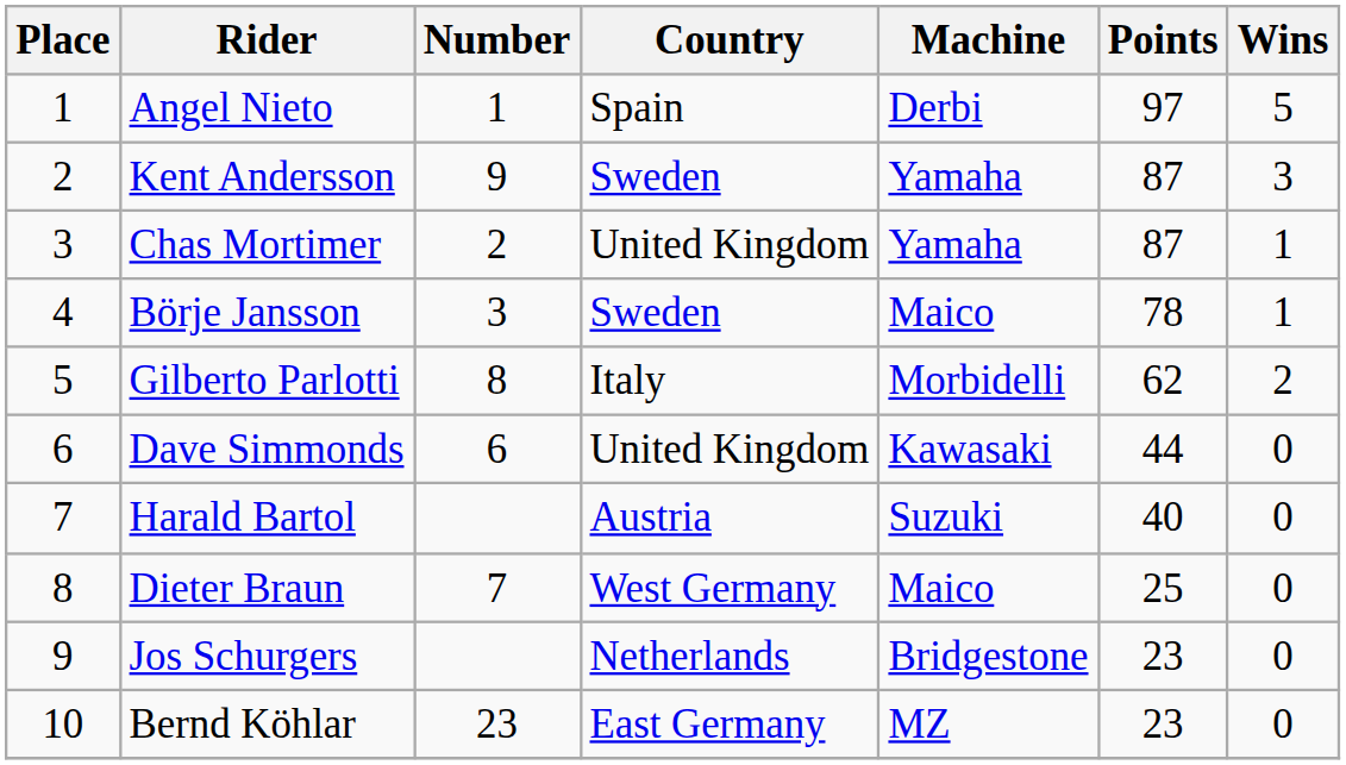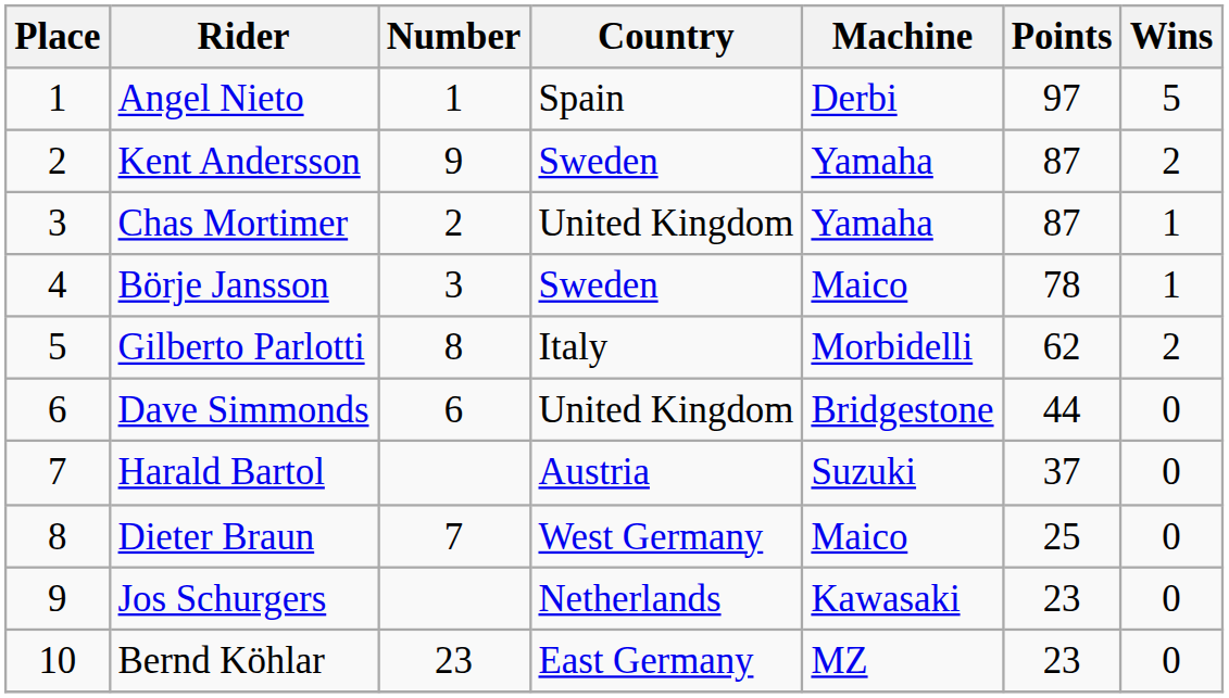 <table class="wikitable" style="font-size: 95%;">
 <tr>
 <th>Place</th>
 <th>Rider</th>
 <th>Number</th>
 <th>Country</th>
 <th>Machine</th>
 <th>Points</th>
 <th>Wins</th>
 </tr>
 <tr>
 <td align=center>1</td>
 <td> <a href='#'>Angel Nieto</a></td>
 <td align=center>1</td>
 <td>Spain</td>
 <td><a href='#'>Derbi</a></td>
 <td align=center>97</td>
 <td align=center>5</td>
 </tr>
 <tr>
 <td align=center>2</td>
 <td> <a href='#'>Kent Andersson</a></td>
 <td align=center>9</td>
 <td><a href='#'>Sweden</a></td>
 <td><a href='#'>Yamaha</a></td>
 <td align=center>87</td>
-<td align=center>3</td>
+<td align=center>2</td>
 </tr>
 <tr>
 <td align=center>3</td>
 <td> <a href='#'>Chas Mortimer</a></td>
 <td align=center>2</td>
 <td>United Kingdom</td>
 <td><a href='#'>Yamaha</a></td>
 <td align=center>87</td>
 <td align=center>1</td>
 </tr>
 <tr>
 <td align=center>4</td>
 <td> <a href='#'>Börje Jansson</a></td>
 <td align=center>3</td>
 <td><a href='#'>Sweden</a></td>
 <td><a href='#'>Maico</a></td>
 <td align=center>78</td>
 <td align=center>1</td>
 </tr>
 <tr>
 <td align=center>5</td>
 <td> <a href='#'>Gilberto Parlotti</a></td>
 <td align=center>8</td>
 <td>Italy</td>
 <td><a href='#'>Morbidelli</a></td>
 <td align=center>62</td>
 <td align=center>2</td>
 </tr>
 <tr>
 <td align=center>6</td>
 <td> <a href='#'>Dave Simmonds</a></td>
 <td align=center>6</td>
 <td>United Kingdom</td>
-<td><a href='#'>Kawasaki</a></td>
+<td><a href='#'>Bridgestone</a></td>
 <td align=center>44</td>
 <td align=center>0</td>
 </tr>
 <tr>
 <td align=center>7</td>
 <td> <a href='#'>Harald Bartol</a></td>
 <td></td>
 <td><a href='#'>Austria</a></td>
 <td><a href='#'>Suzuki</a></td>
-<td align=center>40</td>
+<td align=center>37</td>
 <td align=center>0</td>
 </tr>
 <tr>
 <td align=center>8</td>
 <td> <a href='#'>Dieter Braun</a></td>
 <td align=center>7</td>
 <td><a href='#'>West Germany</a></td>
 <td><a href='#'>Maico</a></td>
 <td align=center>25</td>
 <td align=center>0</td>
 </tr>
 <tr>
 <td align=center>9</td>
 <td> <a href='#'>Jos Schurgers</a></td>
 <td></td>
 <td><a href='#'>Netherlands</a></td>
-<td><a href='#'>Bridgestone</a></td>
+<td><a href='#'>Kawasaki</a></td>
 <td align=center>23</td>
 <td align=center>0</td>
 </tr>
 <tr>
 <td align=center>10</td>
 <td> Bernd Köhlar</td>
 <td align=center>23</td>
 <td><a href='#'>East Germany</a></td>
 <td><a href='#'>MZ</a></td>
 <td align=center>23</td>
 <td align=center>0</td>
 </tr>
 <tr>
 </tr>
 </table>
